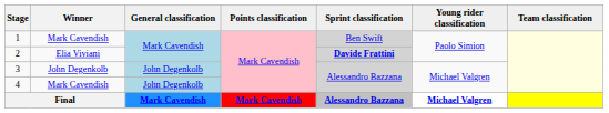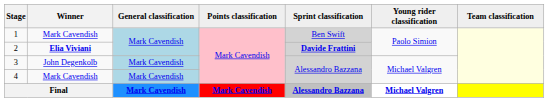 <table class="wikitable" style="text-align: center; font-size:smaller;">
 <tr style="background:#efefef;">
 <th style="width:1%;">Stage</th>
 <th style="width:16.5%;">Winner</th>
 <th style="background:#efefef; width:16.5%;">General classification<br></th>
 <th style="background:#efefef; width:16.5%;">Points classification<br></th>
 <th style="background:#efefef; width:16.5%;">Sprint classification<br></th>
 <th style="background:#efefef; width:16.5%;">Young rider classification<br></th>
 <th style="background:#efefef; width:16.5%;">Team classification<br></th>
 </tr>
 <tr>
 <td>1</td>
 <td><a href='#'>Mark Cavendish</a></td>
 <td style="background:#ADD8E6;" rowspan=2><a href='#'>Mark Cavendish</a></td>
 <td style="background:pink" rowspan=4><a href='#'>Mark Cavendish</a></td>
 <td style="background:lightgrey;"><a href='#'>Ben Swift</a></td>
 <td style="background:offwhite" rowspan=2><a href='#'>Paolo Simion</a></td>
 <td style="background:lightyellow;" rowspan=4></td>
 </tr>
 <tr>
 <td>2</td>
-<td><a href='#'>Elia Viviani</a></td>
+<td><strong><a href='#'>Elia Viviani</a></strong></td>
 <td style="background:lightgrey;"><strong><a href='#'>Davide Frattini</a></strong></td>
 </tr>
 <tr>
 <td>3</td>
 <td><a href='#'>John Degenkolb</a></td>
-<td style="background:#ADD8E6;"><a href='#'>John Degenkolb</a></td>
+<td style="background:#ADD8E6;"><a href='#'>Mark Cavendish</a></td>
 <td style="background:lightgrey;" rowspan=2><a href='#'>Alessandro Bazzana</a></td>
 <td style="background:offwhite" rowspan=2><a href='#'>Michael Valgren</a></td>
 </tr>
 <tr>
 <td>4</td>
 <td><a href='#'>Mark Cavendish</a></td>
-<td style="background:#ADD8E6;"><a href='#'>John Degenkolb</a></td>
+<td style="background:#ADD8E6;"><a href='#'>Mark Cavendish</a></td>
 </tr>
 <tr>
 <th colspan=2>Final</th>
 <th style="background:dodgerblue"><a href='#'>Mark Cavendish</a></th>
 <th style="background:red"><a href='#'>Mark Cavendish</a></th>
 <th style="background:silver"><a href='#'>Alessandro Bazzana</a></th>
 <th style="background:white"><a href='#'>Michael Valgren</a></th>
 <th style="background:yellow;"></th>
 </tr>
 </table>
